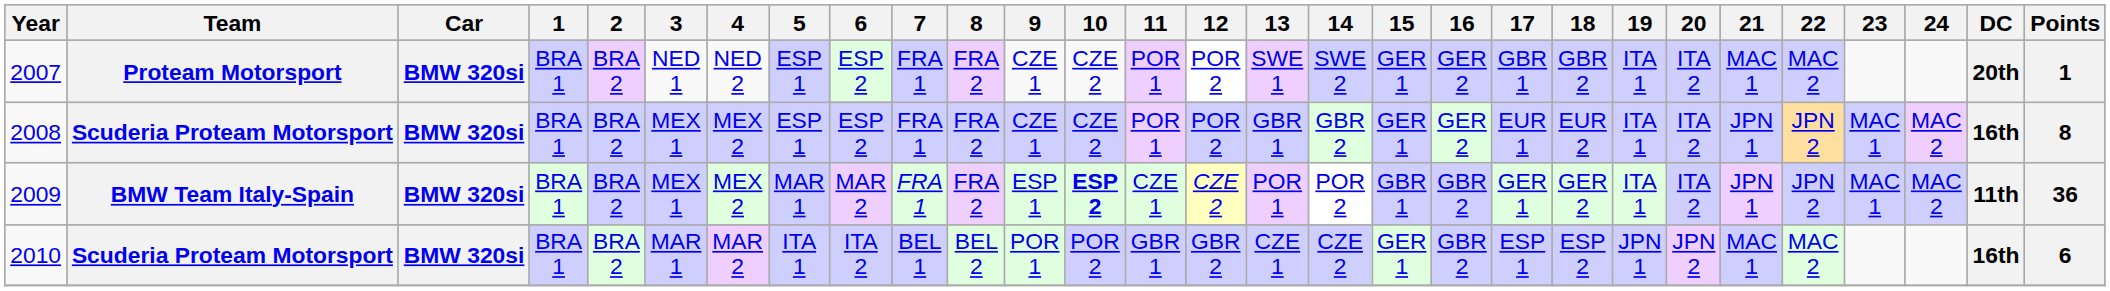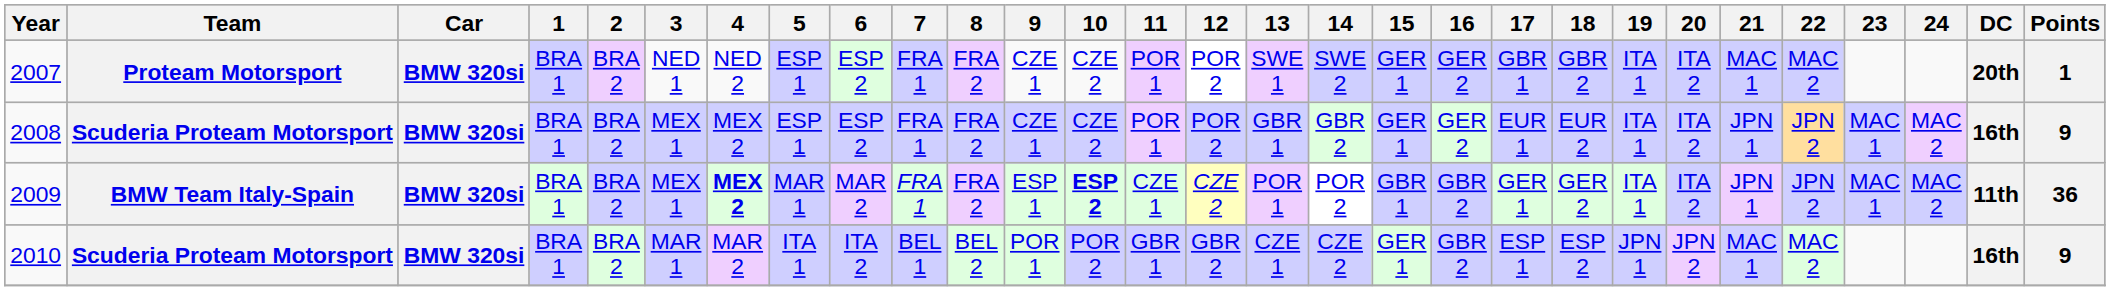 <table class="wikitable" style="text-align:center; font-size:85%">
 <tr>
 <th>Year</th>
 <th>Team</th>
 <th>Car</th>
 <th>1</th>
 <th>2</th>
 <th>3</th>
 <th>4</th>
 <th>5</th>
 <th>6</th>
 <th>7</th>
 <th>8</th>
 <th>9</th>
 <th>10</th>
 <th>11</th>
 <th>12</th>
 <th>13</th>
 <th>14</th>
 <th>15</th>
 <th>16</th>
 <th>17</th>
 <th>18</th>
 <th>19</th>
 <th>20</th>
 <th>21</th>
 <th>22</th>
 <th>23</th>
 <th>24</th>
 <th>DC</th>
 <th>Points</th>
 </tr>
 <tr>
 <td><a href='#'>2007</a></td>
 <th nowrap><a href='#'>Proteam Motorsport</a></th>
 <th nowrap><a href='#'>BMW 320si</a></th>
 <td style="background:#cfcfff;"><a href='#'>BRA<br>1</a><br></td>
 <td style="background:#efcfff;"><a href='#'>BRA<br>2</a><br></td>
 <td><a href='#'>NED<br>1</a></td>
 <td><a href='#'>NED<br>2</a></td>
 <td style="background:#cfcfff;"><a href='#'>ESP<br>1</a><br></td>
 <td style="background:#dfffdf;"><a href='#'>ESP<br>2</a><br></td>
 <td style="background:#cfcfff;"><a href='#'>FRA<br>1</a><br></td>
 <td style="background:#efcfff;"><a href='#'>FRA<br>2</a><br></td>
 <td><a href='#'>CZE<br>1</a></td>
 <td><a href='#'>CZE<br>2</a></td>
 <td style="background:#efcfff;"><a href='#'>POR<br>1</a><br></td>
 <td style="background:#ffffff;"><a href='#'>POR<br>2</a><br></td>
 <td style="background:#efcfff;"><a href='#'>SWE<br>1</a><br></td>
 <td style="background:#cfcfff;"><a href='#'>SWE<br>2</a><br></td>
 <td style="background:#cfcfff;"><a href='#'>GER<br>1</a><br></td>
 <td style="background:#cfcfff;"><a href='#'>GER<br>2</a><br></td>
 <td style="background:#cfcfff;"><a href='#'>GBR<br>1</a><br></td>
 <td style="background:#cfcfff;"><a href='#'>GBR<br>2</a><br></td>
 <td style="background:#cfcfff;"><a href='#'>ITA<br>1</a><br></td>
 <td style="background:#cfcfff;"><a href='#'>ITA<br>2</a><br></td>
 <td style="background:#cfcfff;"><a href='#'>MAC<br>1</a><br></td>
 <td style="background:#cfcfff;"><a href='#'>MAC<br>2</a><br></td>
 <td></td>
 <td></td>
 <th>20th</th>
 <th>1</th>
 </tr>
 <tr>
 <td><a href='#'>2008</a></td>
 <th nowrap><a href='#'>Scuderia Proteam Motorsport</a></th>
 <th nowrap><a href='#'>BMW 320si</a></th>
 <td style="background:#cfcfff;"><a href='#'>BRA<br>1</a><br></td>
 <td style="background:#cfcfff;"><a href='#'>BRA<br>2</a><br></td>
 <td style="background:#cfcfff;"><a href='#'>MEX<br>1</a><br></td>
 <td style="background:#cfcfff;"><a href='#'>MEX<br>2</a><br></td>
 <td style="background:#cfcfff;"><a href='#'>ESP<br>1</a><br></td>
 <td style="background:#cfcfff;"><a href='#'>ESP<br>2</a><br></td>
 <td style="background:#cfcfff;"><a href='#'>FRA<br>1</a><br></td>
 <td style="background:#cfcfff;"><a href='#'>FRA<br>2</a><br></td>
 <td style="background:#cfcfff;"><a href='#'>CZE<br>1</a><br></td>
 <td style="background:#cfcfff;"><a href='#'>CZE<br>2</a><br></td>
 <td style="background:#efcfff;"><a href='#'>POR<br>1</a><br></td>
 <td style="background:#cfcfff;"><a href='#'>POR<br>2</a><br></td>
 <td style="background:#cfcfff;"><a href='#'>GBR<br>1</a><br></td>
 <td style="background:#dfffdf;"><a href='#'>GBR<br>2</a><br></td>
 <td style="background:#cfcfff;"><a href='#'>GER<br>1</a><br></td>
 <td style="background:#dfffdf;"><a href='#'>GER<br>2</a><br></td>
 <td style="background:#cfcfff;"><a href='#'>EUR<br>1</a><br></td>
 <td style="background:#cfcfff;"><a href='#'>EUR<br>2</a><br></td>
 <td style="background:#cfcfff;"><a href='#'>ITA<br>1</a><br></td>
 <td style="background:#cfcfff;"><a href='#'>ITA<br>2</a><br></td>
 <td style="background:#cfcfff;"><a href='#'>JPN<br>1</a><br></td>
 <td style="background:#ffdf9f;"><a href='#'>JPN<br>2</a><br></td>
 <td style="background:#cfcfff;"><a href='#'>MAC<br>1</a><br></td>
 <td style="background:#efcfff;"><a href='#'>MAC<br>2</a><br></td>
 <th>16th</th>
-<th>8</th>
+<th>9</th>
 </tr>
 <tr>
 <td><a href='#'>2009</a></td>
 <th nowrap><a href='#'>BMW Team Italy-Spain</a></th>
 <th nowrap><a href='#'>BMW 320si</a></th>
 <td style="background:#dfffdf;"><a href='#'>BRA<br>1</a><br></td>
 <td style="background:#cfcfff;"><a href='#'>BRA<br>2</a><br></td>
 <td style="background:#cfcfff;"><a href='#'>MEX<br>1</a><br></td>
-<td style="background:#dfffdf;"><a href='#'>MEX<br>2</a><br></td>
+<td style="background:#dfffdf;"><strong><a href='#'>MEX<br>2</a><br></strong></td>
 <td style="background:#cfcfff;"><a href='#'>MAR<br>1</a><br></td>
 <td style="background:#efcfff;"><a href='#'>MAR<br>2</a><br></td>
 <td style="background:#dfffdf;"><em><a href='#'>FRA<br>1</a></em><br></td>
 <td style="background:#efcfff;"><a href='#'>FRA<br>2</a><br></td>
 <td style="background:#dfffdf;"><a href='#'>ESP<br>1</a><br></td>
 <td style="background:#dfffdf;"><strong><a href='#'>ESP<br>2</a></strong><br></td>
 <td style="background:#dfffdf;"><a href='#'>CZE<br>1</a><br></td>
 <td style="background:#ffffbf;"><em><a href='#'>CZE<br>2</a></em><br></td>
 <td style="background:#efcfff;"><a href='#'>POR<br>1</a><br></td>
 <td style="background:#ffffff;"><a href='#'>POR<br>2</a><br></td>
 <td style="background:#cfcfff;"><a href='#'>GBR<br>1</a><br></td>
 <td style="background:#cfcfff;"><a href='#'>GBR<br>2</a><br></td>
 <td style="background:#dfffdf;"><a href='#'>GER<br>1</a><br></td>
 <td style="background:#dfffdf;"><a href='#'>GER<br>2</a><br></td>
 <td style="background:#dfffdf;"><a href='#'>ITA<br>1</a><br></td>
 <td style="background:#cfcfff;"><a href='#'>ITA<br>2</a><br></td>
 <td style="background:#efcfff;"><a href='#'>JPN<br>1</a><br></td>
 <td style="background:#cfcfff;"><a href='#'>JPN<br>2</a><br></td>
 <td style="background:#cfcfff;"><a href='#'>MAC<br>1</a><br></td>
 <td style="background:#cfcfff;"><a href='#'>MAC<br>2</a><br></td>
 <th>11th</th>
 <th>36</th>
 </tr>
 <tr>
 <td><a href='#'>2010</a></td>
 <th nowrap><a href='#'>Scuderia Proteam Motorsport</a></th>
 <th nowrap><a href='#'>BMW 320si</a></th>
 <td style="background:#cfcfff;"><a href='#'>BRA<br>1</a><br></td>
 <td style="background:#dfffdf;"><a href='#'>BRA<br>2</a><br></td>
 <td style="background:#cfcfff;"><a href='#'>MAR<br>1</a><br></td>
 <td style="background:#efcfff;"><a href='#'>MAR<br>2</a><br></td>
 <td style="background:#cfcfff;"><a href='#'>ITA<br>1</a><br></td>
 <td style="background:#cfcfff;"><a href='#'>ITA<br>2</a><br></td>
 <td style="background:#cfcfff;"><a href='#'>BEL<br>1</a><br></td>
 <td style="background:#dfffdf;"><a href='#'>BEL<br>2</a><br></td>
 <td style="background:#dfffdf;"><a href='#'>POR<br>1</a><br></td>
 <td style="background:#cfcfff;"><a href='#'>POR<br>2</a><br></td>
 <td style="background:#cfcfff;"><a href='#'>GBR<br>1</a><br></td>
 <td style="background:#cfcfff;"><a href='#'>GBR<br>2</a><br></td>
 <td style="background:#cfcfff;"><a href='#'>CZE<br>1</a><br></td>
 <td style="background:#cfcfff;"><a href='#'>CZE<br>2</a><br></td>
 <td style="background:#dfffdf;"><a href='#'>GER<br>1</a><br></td>
 <td style="background:#cfcfff;"><a href='#'>GBR<br>2</a><br></td>
 <td style="background:#cfcfff;"><a href='#'>ESP<br>1</a><br></td>
 <td style="background:#cfcfff;"><a href='#'>ESP<br>2</a><br></td>
 <td style="background:#cfcfff;"><a href='#'>JPN<br>1</a><br></td>
 <td style="background:#efcfff;"><a href='#'>JPN<br>2</a><br></td>
 <td style="background:#cfcfff;"><a href='#'>MAC<br>1</a><br></td>
 <td style="background:#dfffdf;"><a href='#'>MAC<br>2</a><br></td>
 <td></td>
 <td></td>
 <th>16th</th>
-<th>6</th>
+<th>9</th>
 </tr>
 <tr>
 </tr>
 </table>
